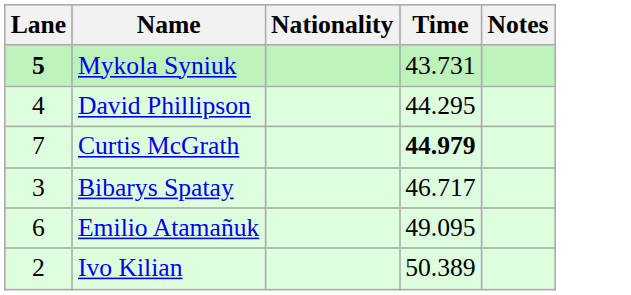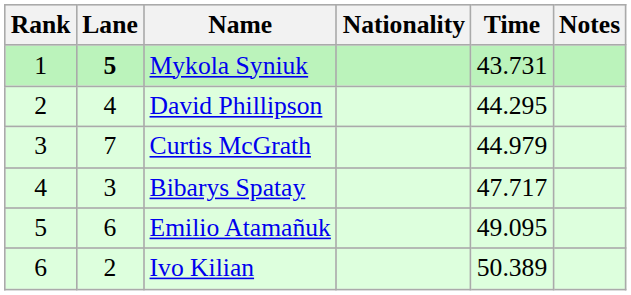 <table class="wikitable" style="text-align:center;">
 <tr>
+<th>Rank</th>
 <th>Lane</th>
 <th>Name</th>
 <th>Nationality</th>
 <th>Time</th>
 <th>Notes</th>
 </tr>
 <tr bgcolor=bbf3bb>
+<td>1</td>
 <td><strong>5</strong></td>
 <td align=left><a href='#'>Mykola Syniuk</a></td>
 <td align=left></td>
 <td>43.731</td>
 <td></td>
 </tr>
 <tr bgcolor=ddffdd>
+<td>2</td>
 <td>4</td>
 <td align=left><a href='#'>David Phillipson</a></td>
 <td align=left></td>
 <td>44.295</td>
 <td></td>
 </tr>
 <tr bgcolor=ddffdd>
+<td>3</td>
 <td>7</td>
 <td align=left><a href='#'>Curtis McGrath</a></td>
 <td align=left></td>
-<td><strong>44.979</strong></td>
+<td>44.979</td>
 <td></td>
 </tr>
 <tr bgcolor=ddffdd>
+<td>4</td>
 <td>3</td>
 <td align=left><a href='#'>Bibarys Spatay</a></td>
 <td align=left></td>
-<td>46.717</td>
+<td>47.717</td>
 <td></td>
 </tr>
 <tr bgcolor=ddffdd>
+<td>5</td>
 <td>6</td>
 <td align=left><a href='#'>Emilio Atamañuk</a></td>
 <td align=left></td>
 <td>49.095</td>
 <td></td>
 </tr>
 <tr bgcolor=ddffdd>
+<td>6</td>
 <td>2</td>
 <td align=left><a href='#'>Ivo Kilian</a></td>
 <td align=left></td>
 <td>50.389</td>
 <td></td>
 </tr>
 </table>
